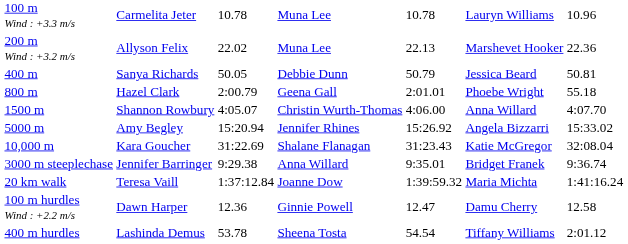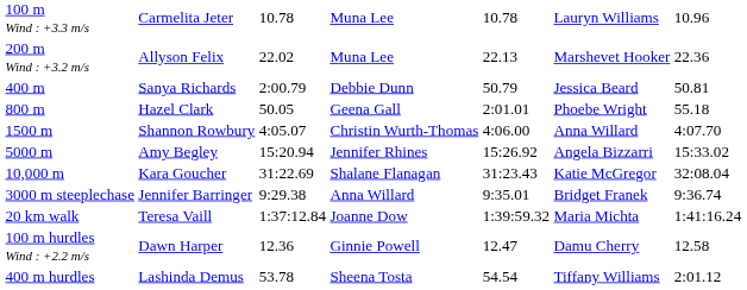 <table>
 <tr>
 <td rowspan=1><a href='#'>100 m</a><br><small><em>Wind : +3.3 m/s</em></small></td>
 <td><a href='#'>Carmelita Jeter</a></td>
 <td>10.78</td>
 <td><a href='#'>Muna Lee</a></td>
 <td>10.78</td>
 <td><a href='#'>Lauryn Williams</a></td>
 <td>10.96</td>
 </tr>
 <tr>
 <td rowspan=1><a href='#'>200 m</a><br><small><em>Wind : +3.2 m/s</em></small></td>
 <td><a href='#'>Allyson Felix</a></td>
 <td>22.02</td>
 <td><a href='#'>Muna Lee</a></td>
 <td>22.13</td>
 <td><a href='#'>Marshevet Hooker</a></td>
 <td>22.36</td>
 </tr>
 <tr>
 <td rowspan=1><a href='#'>400 m</a></td>
 <td><a href='#'>Sanya Richards</a></td>
-<td>50.05</td>
+<td>2:00.79</td>
 <td><a href='#'>Debbie Dunn</a></td>
 <td>50.79</td>
 <td><a href='#'>Jessica Beard</a></td>
 <td>50.81</td>
 </tr>
 <tr>
 <td rowspan=1><a href='#'>800 m</a></td>
 <td><a href='#'>Hazel Clark</a></td>
-<td>2:00.79</td>
+<td>50.05</td>
 <td><a href='#'>Geena Gall</a></td>
 <td>2:01.01</td>
 <td><a href='#'>Phoebe Wright</a></td>
 <td>55.18</td>
 </tr>
 <tr>
 <td rowspan=1><a href='#'>1500 m</a></td>
 <td><a href='#'>Shannon Rowbury</a></td>
 <td>4:05.07</td>
 <td><a href='#'>Christin Wurth-Thomas</a></td>
 <td>4:06.00</td>
 <td><a href='#'>Anna Willard</a></td>
 <td>4:07.70</td>
 </tr>
 <tr>
 <td rowspan=1><a href='#'>5000 m</a></td>
 <td><a href='#'>Amy Begley</a></td>
 <td>15:20.94</td>
 <td><a href='#'>Jennifer Rhines</a></td>
 <td>15:26.92</td>
 <td><a href='#'>Angela Bizzarri</a></td>
 <td>15:33.02</td>
 </tr>
 <tr>
 <td rowspan=1><a href='#'>10,000 m</a></td>
 <td><a href='#'>Kara Goucher</a></td>
 <td>31:22.69</td>
 <td><a href='#'>Shalane Flanagan</a></td>
 <td>31:23.43</td>
 <td><a href='#'>Katie McGregor</a></td>
 <td>32:08.04</td>
 </tr>
 <tr>
 <td rowspan=1><a href='#'>3000 m steeplechase</a></td>
 <td><a href='#'>Jennifer Barringer</a></td>
 <td>9:29.38</td>
 <td><a href='#'>Anna Willard</a></td>
 <td>9:35.01</td>
 <td><a href='#'>Bridget Franek</a></td>
 <td>9:36.74</td>
 </tr>
 <tr>
 <td rowspan=1><a href='#'>20 km walk</a></td>
 <td><a href='#'>Teresa Vaill</a></td>
 <td>1:37:12.84</td>
 <td><a href='#'>Joanne Dow</a></td>
 <td>1:39:59.32</td>
 <td><a href='#'>Maria Michta</a></td>
 <td>1:41:16.24</td>
 </tr>
 <tr>
 <td rowspan=1><a href='#'>100 m hurdles</a><br><small><em>Wind : +2.2 m/s</em></small></td>
 <td><a href='#'>Dawn Harper</a></td>
 <td>12.36</td>
 <td><a href='#'>Ginnie Powell</a></td>
 <td>12.47</td>
 <td><a href='#'>Damu Cherry</a></td>
 <td>12.58</td>
 </tr>
 <tr>
 <td rowspan=1><a href='#'>400 m hurdles</a></td>
 <td><a href='#'>Lashinda Demus</a></td>
 <td>53.78</td>
 <td><a href='#'>Sheena Tosta</a></td>
 <td>54.54</td>
 <td><a href='#'>Tiffany Williams</a></td>
 <td>2:01.12</td>
 </tr>
 </table>
